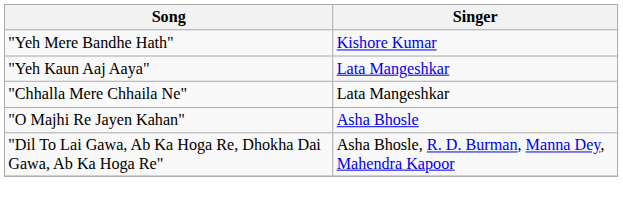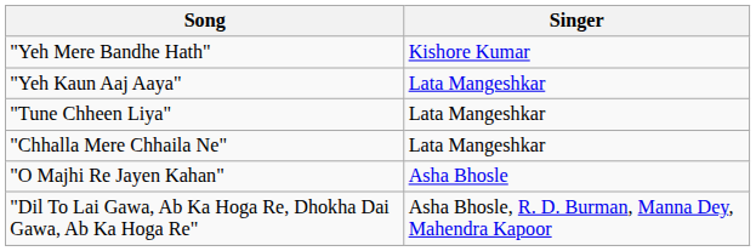 <table class="wikitable">
 <tr>
 <th>Song</th>
 <th>Singer</th>
 </tr>
 <tr>
 <td>"Yeh Mere Bandhe Hath"</td>
 <td><a href='#'>Kishore Kumar</a></td>
 </tr>
 <tr>
 <td>"Yeh Kaun Aaj Aaya"</td>
 <td><a href='#'>Lata Mangeshkar</a></td>
+</tr>
+<tr>
+<td>"Tune Chheen Liya"</td>
+<td>Lata Mangeshkar</td>
 </tr>
 <tr>
 <td>"Chhalla Mere Chhaila Ne"</td>
 <td>Lata Mangeshkar</td>
 </tr>
 <tr>
 <td>"O Majhi Re Jayen Kahan"</td>
 <td><a href='#'>Asha Bhosle</a></td>
 </tr>
 <tr>
 <td>"Dil To Lai Gawa, Ab Ka Hoga Re, Dhokha Dai Gawa, Ab Ka Hoga Re"</td>
 <td>Asha Bhosle, <a href='#'>R. D. Burman</a>, <a href='#'>Manna Dey</a>, <a href='#'>Mahendra Kapoor</a></td>
 </tr>
 <tr>
 </tr>
 </table>
